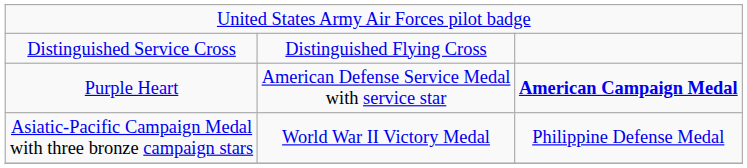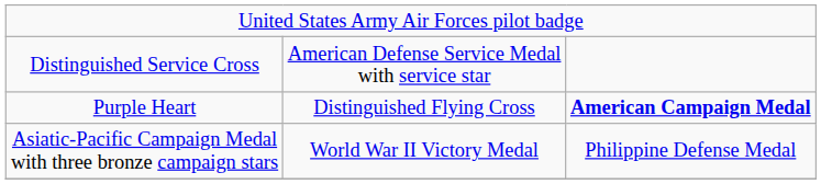 <table class="wikitable" style="margin:1em auto; text-align:center;">
 <tr>
 <td colspan="4"><a href='#'>United States Army Air Forces pilot badge</a></td>
 </tr>
 <tr>
 <td><a href='#'>Distinguished Service Cross</a></td>
-<td><a href='#'>Distinguished Flying Cross</a></td>
+<td><a href='#'>American Defense Service Medal</a><br>with <a href='#'>service star</a></td>
 </tr>
 <tr>
 <td><a href='#'>Purple Heart</a></td>
-<td><a href='#'>American Defense Service Medal</a><br>with <a href='#'>service star</a></td>
+<td><a href='#'>Distinguished Flying Cross</a></td>
 <td><strong><a href='#'>American Campaign Medal</a></strong></td>
 </tr>
 <tr>
 <td><a href='#'>Asiatic-Pacific Campaign Medal</a><br>with three bronze <a href='#'>campaign stars</a></td>
 <td><a href='#'>World War II Victory Medal</a></td>
 <td><a href='#'>Philippine Defense Medal</a></td>
 </tr>
 <tr>
 </tr>
 </table>
